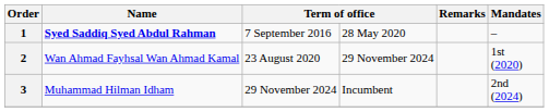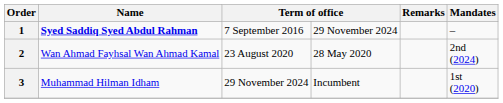 <table class="wikitable">
 <tr>
 <th>Order</th>
 <th>Name</th>
 <th colspan="2">Term of office</th>
 <th>Remarks</th>
 <th>Mandates</th>
 </tr>
 <tr>
 <th>1</th>
 <td><strong><a href='#'>Syed Saddiq Syed Abdul Rahman</a></strong></td>
 <td>7 September 2016</td>
-<td>28 May 2020</td>
+<td>29 November 2024</td>
 <td></td>
 <td>–</td>
 </tr>
 <tr>
 <th>2</th>
 <td><a href='#'>Wan Ahmad Fayhsal Wan Ahmad Kamal</a></td>
 <td>23 August 2020</td>
-<td>29 November 2024</td>
+<td>28 May 2020</td>
 <td></td>
-<td>1st <br> (<a href='#'>2020</a>)</td>
+<td>2nd <br> (<a href='#'>2024</a>)</td>
 </tr>
 <tr>
 <th>3</th>
 <td><a href='#'>Muhammad Hilman Idham</a></td>
 <td>29 November 2024</td>
 <td>Incumbent</td>
 <td></td>
-<td>2nd <br> (<a href='#'>2024</a>)</td>
+<td>1st <br> (<a href='#'>2020</a>)</td>
 </tr>
 <tr>
 </tr>
 </table>
